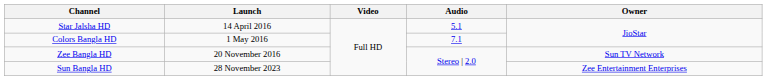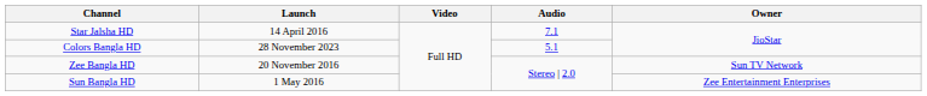 <table class="wikitable sortable" style="border-collapse:collapse; font-size: 90%; text-align:center" width="100%">
 <tr>
 <th>Channel</th>
 <th>Launch</th>
 <th>Video</th>
 <th>Audio</th>
 <th>Owner</th>
 </tr>
 <tr>
 <td><a href='#'>Star Jalsha HD</a></td>
 <td>14 April 2016</td>
 <td rowspan="4">Full HD</td>
-<td><a href='#'>5.1</a></td>
+<td><a href='#'>7.1</a></td>
 <td rowspan="2"><a href='#'>JioStar</a></td>
 </tr>
 <tr>
 <td><a href='#'>Colors Bangla HD</a></td>
-<td>1 May 2016</td>
-<td><a href='#'>7.1</a></td>
+<td>28 November 2023</td>
+<td><a href='#'>5.1</a></td>
 </tr>
 <tr>
 <td><a href='#'>Zee Bangla HD</a></td>
 <td>20 November 2016</td>
 <td rowspan="2"><a href='#'>Stereo</a> | <a href='#'>2.0</a></td>
 <td><a href='#'>Sun TV Network</a></td>
 </tr>
 <tr>
 <td><a href='#'>Sun Bangla HD</a></td>
-<td>28 November 2023</td>
+<td>1 May 2016</td>
 <td><a href='#'>Zee Entertainment Enterprises</a></td>
 </tr>
 </table>
